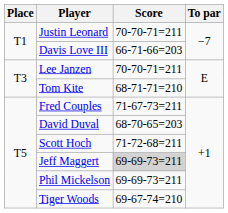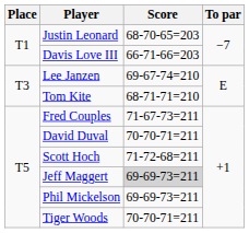 <table class="wikitable">
 <tr>
 <th>Place</th>
 <th>Player</th>
 <th>Score</th>
 <th>To par</th>
 </tr>
 <tr>
 <td rowspan="2" align=center>T1</td>
 <td> <a href='#'>Justin Leonard</a></td>
-<td>70-70-71=211</td>
+<td align=center>68-70-65=203</td>
 <td rowspan="2" align=center>−7</td>
 </tr>
 <tr>
 <td> <a href='#'>Davis Love III</a></td>
 <td>66-71-66=203</td>
 </tr>
 <tr>
 <td rowspan="2" align=center>T3</td>
 <td> <a href='#'>Lee Janzen</a></td>
-<td>70-70-71=211</td>
+<td align=center>69-67-74=210</td>
 <td rowspan="2" align=center>E</td>
 </tr>
 <tr>
 <td> <a href='#'>Tom Kite</a></td>
 <td>68-71-71=210</td>
 </tr>
 <tr>
 <td rowspan="6" align=center>T5</td>
 <td> <a href='#'>Fred Couples</a></td>
 <td align=center>71-67-73=211</td>
 <td rowspan="6" align=center>+1</td>
 </tr>
 <tr>
 <td> <a href='#'>David Duval</a></td>
-<td align=center>68-70-65=203</td>
+<td>70-70-71=211</td>
 </tr>
 <tr>
 <td> <a href='#'>Scott Hoch</a></td>
 <td>71-72-68=211</td>
 </tr>
 <tr>
 <td> <a href='#'>Jeff Maggert</a></td>
 <td style="background: lightgrey;">69-69-73=211</td>
 </tr>
 <tr>
 <td> <a href='#'>Phil Mickelson</a></td>
 <td>69-69-73=211</td>
 </tr>
 <tr>
 <td> <a href='#'>Tiger Woods</a></td>
-<td align=center>69-67-74=210</td>
+<td>70-70-71=211</td>
 </tr>
 </table>
